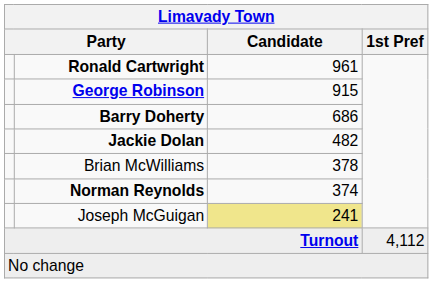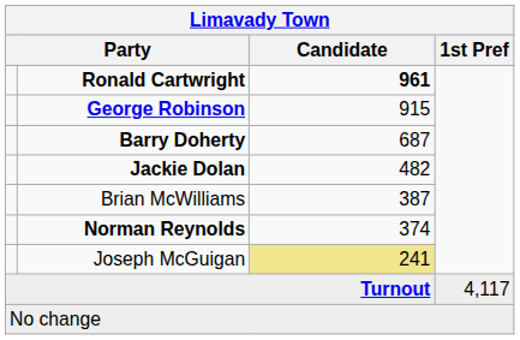 <table class="wikitable">
 <tr>
 <th colspan="4" align="center"><a href='#'>Limavady Town</a></th>
 </tr>
 <tr>
 <th colspan="2" align="center" width=200>Party</th>
 <th width=150>Candidate</th>
 <th width=60>1st Pref</th>
 </tr>
 <tr>
 <td></td>
 <td align="right"><strong>Ronald Cartwright</strong></td>
-<td align="right">961</td>
+<td align="right"><strong>961</strong></td>
 </tr>
 <tr>
 <td></td>
 <td align="right"><strong><a href='#'>George Robinson</a></strong></td>
 <td align="right">915</td>
 </tr>
 <tr>
 <td></td>
 <td align="right"><strong>Barry Doherty</strong></td>
-<td align="right">686</td>
+<td align="right">687</td>
 </tr>
 <tr>
 <td></td>
 <td align="right"><strong>Jackie Dolan</strong></td>
 <td align="right">482</td>
 </tr>
 <tr>
 <td></td>
 <td align="right">Brian McWilliams</td>
-<td align="right">378</td>
+<td align="right">387</td>
 </tr>
 <tr>
 <td></td>
 <td align="right"><strong>Norman Reynolds</strong></td>
 <td align="right">374</td>
 </tr>
 <tr>
 <td></td>
 <td align="right">Joseph McGuigan</td>
 <td align="right" style="background: khaki;">241</td>
 </tr>
 <tr bgcolor="EEEEEE">
 <td colspan=3 align="right"><strong><a href='#'>Turnout</a></strong></td>
-<td align="right">4,112</td>
+<td align="right">4,117</td>
 </tr>
 <tr>
 <td colspan=4 bgcolor="EEEEEE">No change</td>
 </tr>
 </table>
